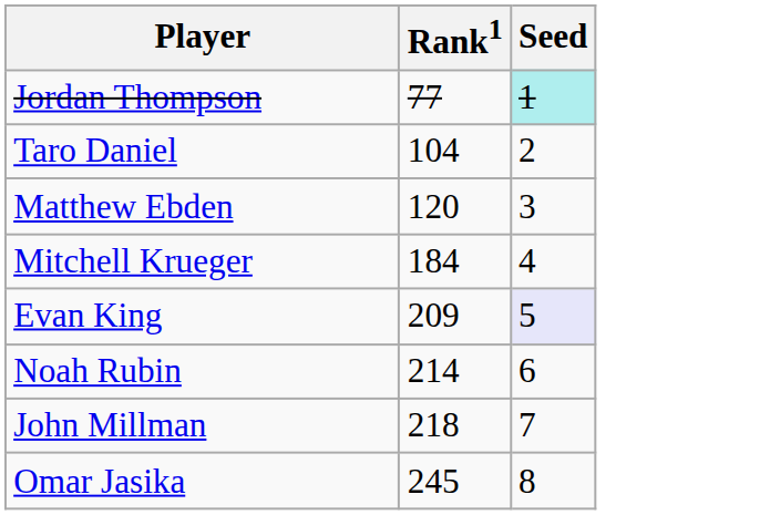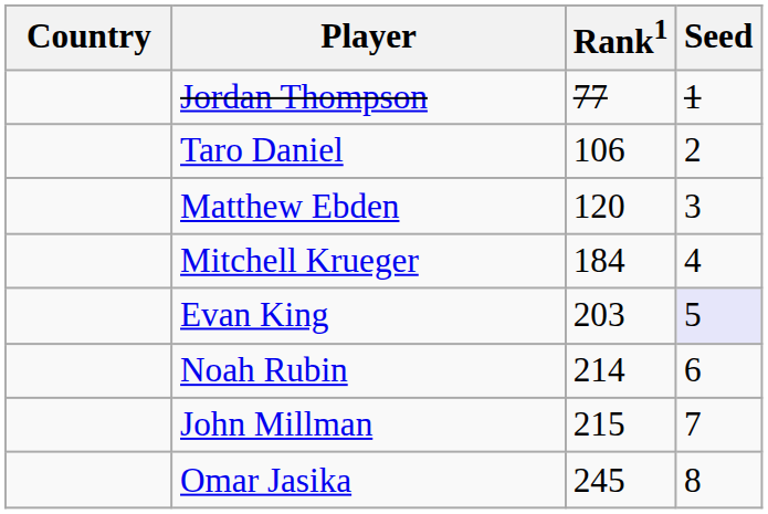 <table class="sortable wikitable">
 <tr>
+<th width="70">Country</th>
 <th width="175">Player</th>
 <th>Rank<sup>1</sup></th>
 <th>Seed</th>
 </tr>
 <tr>
+<td><s></s></td>
 <td><s><a href='#'>Jordan Thompson</a></s></td>
 <td><s>77</s></td>
-<td style="background: paleturquoise;"><s>1</s></td>
+<td><s>1</s></td>
 </tr>
 <tr>
+<td></td>
 <td><a href='#'>Taro Daniel</a></td>
-<td>104</td>
+<td>106</td>
 <td>2</td>
 </tr>
 <tr>
+<td></td>
 <td><a href='#'>Matthew Ebden</a></td>
 <td>120</td>
 <td>3</td>
 </tr>
 <tr>
+<td></td>
 <td><a href='#'>Mitchell Krueger</a></td>
 <td>184</td>
 <td>4</td>
 </tr>
 <tr>
+<td></td>
 <td><a href='#'>Evan King</a></td>
-<td>209</td>
+<td>203</td>
 <td style="background: lavender;">5</td>
 </tr>
 <tr>
+<td></td>
 <td><a href='#'>Noah Rubin</a></td>
 <td>214</td>
 <td>6</td>
 </tr>
 <tr>
+<td></td>
 <td><a href='#'>John Millman</a></td>
-<td>218</td>
+<td>215</td>
 <td>7</td>
 </tr>
 <tr>
+<td></td>
 <td><a href='#'>Omar Jasika</a></td>
 <td>245</td>
 <td>8</td>
 </tr>
 </table>
